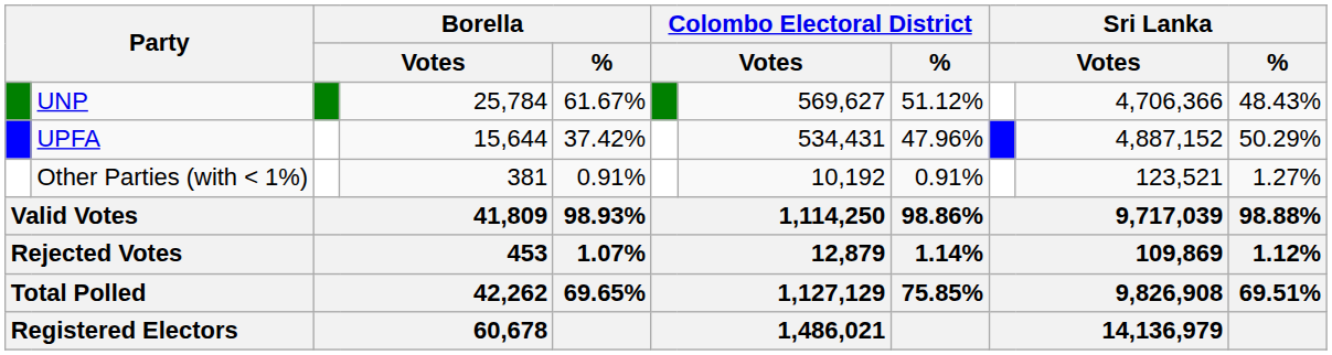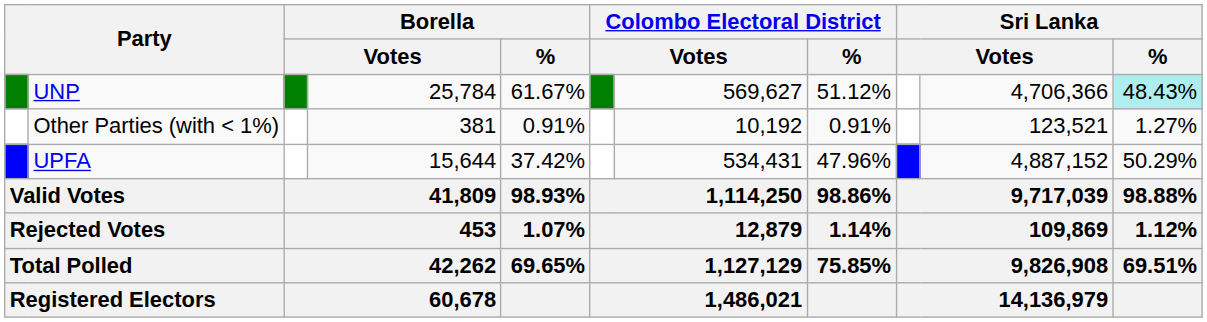 <table class="wikitable">
 <tr>
 <th colspan="2" width="144px"rowspan="2">Party</th>
 <th colspan="3" width="216px">Borella</th>
 <th colspan="3" width="216px"><a href='#'>Colombo Electoral District</a></th>
 <th colspan="3" width="216px">Sri Lanka</th>
 </tr>
 <tr>
 <th colspan="2" width="144px">Votes</th>
 <th>%</th>
 <th colspan="2" width="144px">Votes</th>
 <th>%</th>
 <th colspan="2" width="144px">Votes</th>
 <th>%</th>
 </tr>
 <tr>
 <td style="background-color:green;" width="10px"></td>
 <td style="text-align:left;"><a href='#'>UNP</a></td>
 <td style="background-color:green;" width="10px"></td>
 <td style="text-align:right;">25,784</td>
 <td style="text-align:right;">61.67%</td>
 <td style="background-color:green;" width="10px"></td>
 <td style="text-align:right;">569,627</td>
 <td style="text-align:right;">51.12%</td>
 <td style="background-color:white;" width="10px"></td>
 <td style="text-align:right;">4,706,366</td>
-<td style="text-align:right;">48.43%</td>
+<td style="background: paleturquoise; text-align:right;">48.43%</td>
+</tr>
+<tr>
+<td style="background-color:white;" width="10px"></td>
+<td style="text-align:left;">Other Parties (with < 1%)</td>
+<td style="background-color:white;" width="10px"></td>
+<td style="text-align:right;">381</td>
+<td style="text-align:right;">0.91%</td>
+<td style="background-color:white;" width="10px"></td>
+<td style="text-align:right;">10,192</td>
+<td style="text-align:right;">0.91%</td>
+<td style="background-color:white;" width="10px"></td>
+<td style="text-align:right;">123,521</td>
+<td style="text-align:right;">1.27%</td>
 </tr>
 <tr>
 <td style="background-color:blue;" width="10px"></td>
 <td style="text-align:left;"><a href='#'>UPFA</a></td>
 <td style="background-color:white;" width="10px"></td>
 <td style="text-align:right;">15,644</td>
 <td style="text-align:right;">37.42%</td>
 <td style="background-color:white;" width="10px"></td>
 <td style="text-align:right;">534,431</td>
 <td style="text-align:right;">47.96%</td>
 <td style="background-color:blue;" width="10px"></td>
 <td style="text-align:right;">4,887,152</td>
 <td style="text-align:right;">50.29%</td>
-</tr>
-<tr>
-<td style="background-color:white;" width="10px"></td>
-<td style="text-align:left;">Other Parties (with < 1%)</td>
-<td style="background-color:white;" width="10px"></td>
-<td style="text-align:right;">381</td>
-<td style="text-align:right;">0.91%</td>
-<td style="background-color:white;" width="10px"></td>
-<td style="text-align:right;">10,192</td>
-<td style="text-align:right;">0.91%</td>
-<td style="background-color:white;" width="10px"></td>
-<td style="text-align:right;">123,521</td>
-<td style="text-align:right;">1.27%</td>
 </tr>
 <tr>
 <th colspan="2" width="144px"style="text-align:left;">Valid Votes</th>
 <th style="text-align:right;"colspan="2" width="144px">41,809</th>
 <th style="text-align:right;">98.93%</th>
 <th style="text-align:right;"colspan="2" width="144px">1,114,250</th>
 <th style="text-align:right;">98.86%</th>
 <th style="text-align:right;"colspan="2" width="144px">9,717,039</th>
 <th style="text-align:right;">98.88%</th>
 </tr>
 <tr>
 <th colspan="2" width="144px"style="text-align:left;">Rejected Votes</th>
 <th style="text-align:right;"colspan="2" width="144px">453</th>
 <th style="text-align:right;">1.07%</th>
 <th style="text-align:right;"colspan="2" width="144px">12,879</th>
 <th style="text-align:right;">1.14%</th>
 <th style="text-align:right;"colspan="2" width="144px">109,869</th>
 <th style="text-align:right;">1.12%</th>
 </tr>
 <tr>
 <th colspan="2" width="144px"style="text-align:left;">Total Polled</th>
 <th style="text-align:right;"colspan="2" width="144px">42,262</th>
 <th style="text-align:right;">69.65%</th>
 <th style="text-align:right;"colspan="2" width="144px">1,127,129</th>
 <th style="text-align:right;">75.85%</th>
 <th style="text-align:right;"colspan="2" width="144px">9,826,908</th>
 <th style="text-align:right;">69.51%</th>
 </tr>
 <tr>
 <th colspan="2" width="144px"style="text-align:left;">Registered Electors</th>
 <th style="text-align:right;"colspan="2" width="144px">60,678</th>
 <th></th>
 <th style="text-align:right;"colspan="2" width="144px">1,486,021</th>
 <th></th>
 <th style="text-align:right;"colspan="2" width="144px">14,136,979</th>
 <th></th>
 </tr>
 </table>
